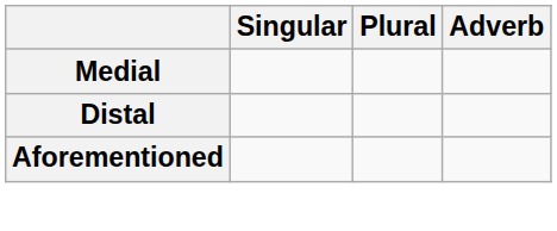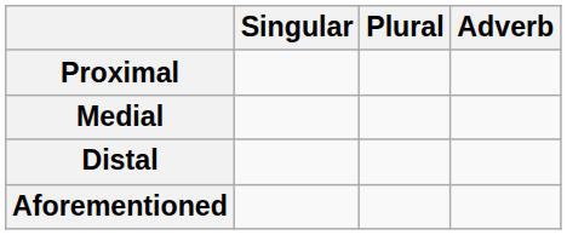 <table class="wikitable">
 <tr>
 <th></th>
 <th>Singular</th>
 <th>Plural</th>
 <th>Adverb</th>
+</tr>
+<tr>
+<th>Proximal</th>
+<td></td>
+<td></td>
+<td></td>
 </tr>
 <tr>
 <th>Medial</th>
 <td></td>
 <td></td>
 <td></td>
 </tr>
 <tr>
 <th>Distal</th>
 <td></td>
 <td></td>
 <td></td>
 </tr>
 <tr>
 <th>Aforementioned</th>
 <td></td>
 <td></td>
 <td></td>
 </tr>
 </table>
